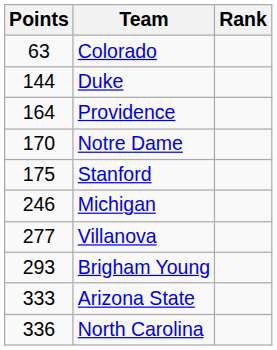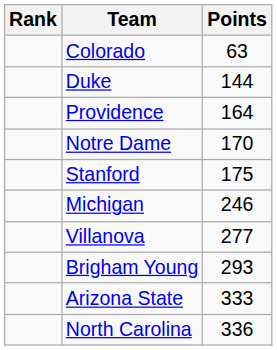 <table class="wikitable sortable" style="text-align:center">
 <tr>
+<th>Rank</th>
+<th>Team</th>
 <th>Points</th>
-<th>Team</th>
-<th>Rank</th>
 </tr>
 <tr>
+<td></td>
+<td align=left><a href='#'>Colorado</a></td>
 <td>63</td>
-<td align=left><a href='#'>Colorado</a></td>
-<td></td>
 </tr>
 <tr>
+<td></td>
+<td align=left><a href='#'>Duke</a></td>
 <td>144</td>
-<td align=left><a href='#'>Duke</a></td>
-<td></td>
 </tr>
 <tr>
+<td></td>
+<td align=left><a href='#'>Providence</a></td>
 <td>164</td>
-<td align=left><a href='#'>Providence</a></td>
-<td></td>
 </tr>
 <tr>
+<td></td>
+<td align=left><a href='#'>Notre Dame</a></td>
 <td>170</td>
-<td align=left><a href='#'>Notre Dame</a></td>
-<td></td>
 </tr>
 <tr>
+<td></td>
+<td align=left><a href='#'>Stanford</a></td>
 <td>175</td>
-<td align=left><a href='#'>Stanford</a></td>
-<td></td>
 </tr>
 <tr>
+<td></td>
+<td align=left><a href='#'>Michigan</a></td>
 <td>246</td>
-<td align=left><a href='#'>Michigan</a></td>
-<td></td>
 </tr>
 <tr>
+<td></td>
+<td align=left><a href='#'>Villanova</a></td>
 <td>277</td>
-<td align=left><a href='#'>Villanova</a></td>
-<td></td>
 </tr>
 <tr>
+<td></td>
+<td align=left><a href='#'>Brigham Young</a></td>
 <td>293</td>
-<td align=left><a href='#'>Brigham Young</a></td>
-<td></td>
 </tr>
 <tr>
+<td></td>
+<td align=left><a href='#'>Arizona State</a></td>
 <td>333</td>
-<td align=left><a href='#'>Arizona State</a></td>
-<td></td>
 </tr>
 <tr>
+<td></td>
+<td align=left><a href='#'>North Carolina</a></td>
 <td>336</td>
-<td align=left><a href='#'>North Carolina</a></td>
-<td></td>
 </tr>
 </table>
